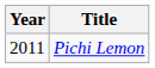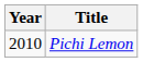 <table class="wikitable">
 <tr>
 <th>Year</th>
 <th>Title</th>
 </tr>
 <tr>
-<td>2011</td>
+<td>2010</td>
 <td><em><a href='#'>Pichi Lemon</a></em></td>
 </tr>
 </table>
